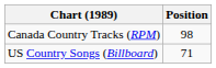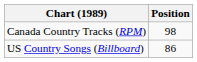 <table class="wikitable sortable">
 <tr>
 <th scope="col">Chart (1989)</th>
 <th scope="col">Position</th>
 </tr>
 <tr>
 <td>Canada Country Tracks (<em><a href='#'>RPM</a></em>)</td>
 <td align="center">98</td>
 </tr>
 <tr>
 <td>US <a href='#'>Country Songs</a> (<em><a href='#'>Billboard</a></em>)</td>
-<td align="center">71</td>
+<td align="center">86</td>
 </tr>
 </table>
